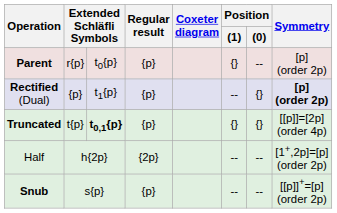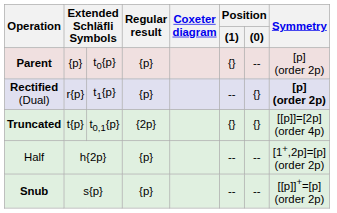 <table class="wikitable" valign=center>
 <tr>
 <th rowspan=2>Operation</th>
 <th rowspan=2 colspan=2>Extended<br>Schläfli<br>Symbols</th>
 <th rowspan=2>Regular<br>result</th>
 <th rowspan=2><a href='#'>Coxeter<br>diagram</a></th>
 <th colspan=2>Position</th>
 <th rowspan=2><a href='#'>Symmetry</a></th>
 </tr>
 <tr BGCOLOR="#f0e0e0" align=center>
 <th>(1)</th>
 <th>(0)</th>
 </tr>
 <tr BGCOLOR="#f0e0e0" align=center>
 <td><strong>Parent</strong></td>
-<td>r{p}</td>
+<td>{p}</td>
 <td>t<sub>0</sub>{p}</td>
 <td>{p}</td>
 <td></td>
 <td>{}</td>
 <td>--</td>
 <td>[p]<br>(order 2p)</td>
 </tr>
 <tr BGCOLOR="#e0e0f0" align=center>
 <td><strong>Rectified</strong><br>(Dual)</td>
-<td>{p}</td>
+<td>r{p}</td>
 <td>t<sub>1</sub>{p}</td>
 <td>{p}</td>
 <td></td>
 <td>--</td>
 <td>{}</td>
 <td><strong>[p]<br>(order 2p)</strong></td>
 </tr>
 <tr BGCOLOR="#e0f0e0" align=center>
 <td><strong>Truncated</strong></td>
 <td>t{p}</td>
-<td><strong>t<sub>0,1</sub>{p}</strong></td>
-<td>{p}</td>
+<td>t<sub>0,1</sub>{p}</td>
+<td>{2p}</td>
 <td></td>
 <td>{}</td>
 <td>{}</td>
 <td>[[p]]=[2p]<br>(order 4p)</td>
 </tr>
 <tr BGCOLOR="#e0f0e0" align=center>
 <td>Half</td>
 <td colspan=2>h{2p}</td>
-<td>{2p}</td>
+<td>{p}</td>
 <td></td>
 <td>--</td>
 <td>--</td>
 <td>[1<sup>+</sup>,2p]=[p]<br>(order 2p)</td>
 </tr>
 <tr BGCOLOR="#e0f0e0" align=center>
 <td><strong>Snub</strong></td>
 <td colspan=2>s{p}</td>
 <td>{p}</td>
 <td></td>
 <td>--</td>
 <td>--</td>
 <td>[[p]]<sup>+</sup>=[p]<br>(order 2p)</td>
 </tr>
 </table>
